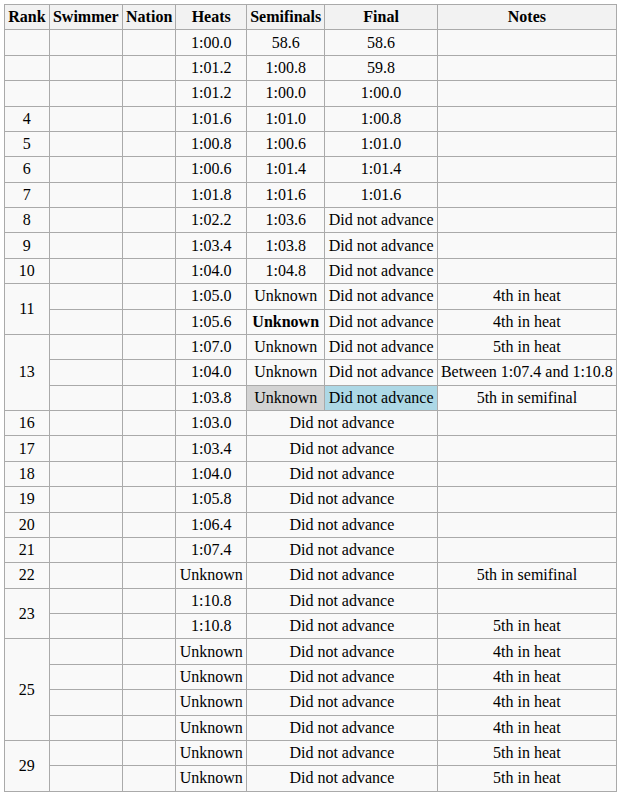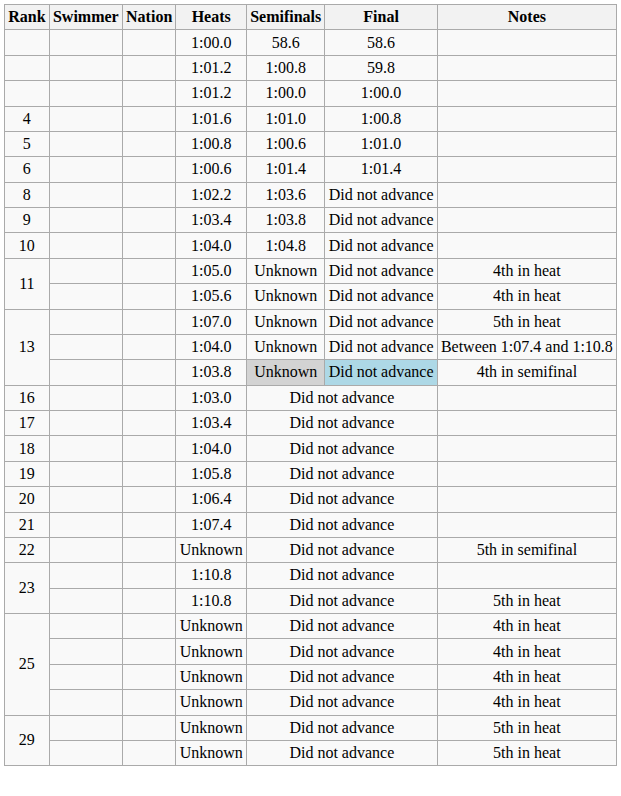 <table class="wikitable sortable" style="text-align:center">
 <tr>
 <th>Rank</th>
 <th>Swimmer</th>
 <th>Nation</th>
 <th>Heats</th>
 <th>Semifinals</th>
 <th>Final</th>
 <th>Notes</th>
 </tr>
 <tr>
 <td></td>
 <td align=left></td>
 <td align=left></td>
 <td>1:00.0</td>
 <td data-sort-value=0:58.6>58.6</td>
 <td data-sort-value=0:58.6>58.6</td>
 <td></td>
 </tr>
 <tr>
 <td></td>
 <td align=left></td>
 <td align=left></td>
 <td>1:01.2</td>
 <td>1:00.8</td>
 <td data-sort-value=0:59.8>59.8</td>
 <td></td>
 </tr>
 <tr>
 <td></td>
 <td align=left></td>
 <td align=left></td>
 <td>1:01.2</td>
 <td>1:00.0</td>
 <td>1:00.0</td>
 <td></td>
 </tr>
 <tr>
 <td>4</td>
 <td align=left></td>
 <td align=left></td>
 <td>1:01.6</td>
 <td>1:01.0</td>
 <td>1:00.8</td>
 <td></td>
 </tr>
 <tr>
 <td>5</td>
 <td align=left></td>
 <td align=left></td>
 <td>1:00.8</td>
 <td>1:00.6</td>
 <td>1:01.0</td>
 <td></td>
 </tr>
 <tr>
 <td>6</td>
 <td align=left></td>
 <td align=left></td>
 <td>1:00.6</td>
 <td>1:01.4</td>
 <td>1:01.4</td>
 <td></td>
 </tr>
 <tr>
-<td>7</td>
-<td align=left></td>
-<td align=left></td>
-<td>1:01.8</td>
-<td>1:01.6</td>
-<td>1:01.6</td>
-<td></td>
-</tr>
-<tr>
 <td>8</td>
 <td align=left></td>
 <td align=left></td>
 <td>1:02.2</td>
 <td>1:03.6</td>
 <td data-sort-value=5:00.0>Did not advance</td>
 <td></td>
 </tr>
 <tr>
 <td>9</td>
 <td align=left></td>
 <td align=left></td>
 <td>1:03.4</td>
 <td>1:03.8</td>
 <td data-sort-value=5:00.0>Did not advance</td>
 <td></td>
 </tr>
 <tr>
 <td>10</td>
 <td align=left></td>
 <td align=left></td>
 <td>1:04.0</td>
 <td>1:04.8</td>
 <td data-sort-value=5:00.0>Did not advance</td>
 <td></td>
 </tr>
 <tr>
 <td rowspan=2>11</td>
 <td align=left></td>
 <td align=left></td>
 <td>1:05.0</td>
 <td data-sort-value=5:00.0>Unknown</td>
 <td data-sort-value=5:00.0>Did not advance</td>
 <td>4th in heat</td>
 </tr>
 <tr>
 <td align=left></td>
 <td align=left></td>
 <td>1:05.6</td>
-<td data-sort-value=5:00.0><strong>Unknown</strong></td>
+<td data-sort-value=5:00.0>Unknown</td>
 <td data-sort-value=5:00.0>Did not advance</td>
 <td>4th in heat</td>
 </tr>
 <tr>
 <td rowspan=3>13</td>
 <td align=left></td>
 <td align=left></td>
 <td>1:07.0</td>
 <td data-sort-value=5:00.0>Unknown</td>
 <td data-sort-value=5:00.0>Did not advance</td>
 <td>5th in heat</td>
 </tr>
 <tr>
 <td align=left></td>
 <td align=left></td>
 <td>1:04.0</td>
 <td data-sort-value=5:00.0>Unknown</td>
 <td data-sort-value=5:00.0>Did not advance</td>
 <td>Between 1:07.4 and 1:10.8</td>
 </tr>
 <tr>
 <td align=left></td>
 <td align=left></td>
 <td>1:03.8</td>
 <td data-sort-value=5:00.0 style="background: lightgrey;">Unknown</td>
 <td data-sort-value=5:00.0 style="background: lightblue;">Did not advance</td>
-<td>5th in semifinal</td>
+<td>4th in semifinal</td>
 </tr>
 <tr>
 <td>16</td>
 <td align=left></td>
 <td align=left></td>
 <td>1:03.0</td>
 <td colspan=2 data-sort-value=5:00.0>Did not advance</td>
 <td></td>
 </tr>
 <tr>
 <td>17</td>
 <td align=left></td>
 <td align=left></td>
 <td>1:03.4</td>
 <td colspan=2 data-sort-value=5:00.0>Did not advance</td>
 <td></td>
 </tr>
 <tr>
 <td>18</td>
 <td align=left></td>
 <td align=left></td>
 <td>1:04.0</td>
 <td colspan=2 data-sort-value=5:00.0>Did not advance</td>
 <td></td>
 </tr>
 <tr>
 <td>19</td>
 <td align=left></td>
 <td align=left></td>
 <td>1:05.8</td>
 <td colspan=2 data-sort-value=5:00.0>Did not advance</td>
 <td></td>
 </tr>
 <tr>
 <td>20</td>
 <td align=left></td>
 <td align=left></td>
 <td>1:06.4</td>
 <td colspan=2 data-sort-value=5:00.0>Did not advance</td>
 <td></td>
 </tr>
 <tr>
 <td>21</td>
 <td align=left></td>
 <td align=left></td>
 <td>1:07.4</td>
 <td colspan=2 data-sort-value=5:00.0>Did not advance</td>
 <td></td>
 </tr>
 <tr>
 <td>22</td>
 <td align=left></td>
 <td align=left></td>
 <td data-sort-value=1:08.0>Unknown</td>
 <td colspan=2 data-sort-value=5:00.0>Did not advance</td>
 <td>5th in semifinal</td>
 </tr>
 <tr>
 <td rowspan=2>23</td>
 <td align=left></td>
 <td align=left></td>
 <td>1:10.8</td>
 <td colspan=2 data-sort-value=5:00.0>Did not advance</td>
 <td></td>
 </tr>
 <tr>
 <td align=left></td>
 <td align=left></td>
 <td>1:10.8</td>
 <td colspan=2 data-sort-value=5:00.0>Did not advance</td>
 <td>5th in heat</td>
 </tr>
 <tr>
 <td rowspan=4>25</td>
 <td align=left></td>
 <td align=left></td>
 <td>Unknown</td>
 <td colspan=2 data-sort-value=5:00.0>Did not advance</td>
 <td>4th in heat</td>
 </tr>
 <tr>
 <td align=left></td>
 <td align=left></td>
 <td>Unknown</td>
 <td colspan=2 data-sort-value=5:00.0>Did not advance</td>
 <td>4th in heat</td>
 </tr>
 <tr>
 <td align=left></td>
 <td align=left></td>
 <td>Unknown</td>
 <td colspan=2 data-sort-value=5:00.0>Did not advance</td>
 <td>4th in heat</td>
 </tr>
 <tr>
 <td align=left></td>
 <td align=left></td>
 <td>Unknown</td>
 <td colspan=2 data-sort-value=5:00.0>Did not advance</td>
 <td>4th in heat</td>
 </tr>
 <tr>
 <td rowspan=2>29</td>
 <td align=left></td>
 <td align=left></td>
 <td>Unknown</td>
 <td colspan=2 data-sort-value=5:00.0>Did not advance</td>
 <td>5th in heat</td>
 </tr>
 <tr>
 <td align=left></td>
 <td align=left></td>
 <td>Unknown</td>
 <td colspan=2 data-sort-value=5:00.0>Did not advance</td>
 <td>5th in heat</td>
 </tr>
 </table>
